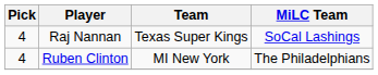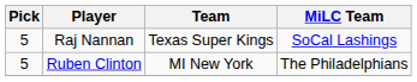 <table class="wikitable plainrowheaders" style="text-align:center;">
 <tr>
 <th scope="col">Pick</th>
 <th scope="col">Player</th>
 <th scope="col">Team</th>
 <th scope="col"><a href='#'>MiLC</a> Team</th>
 </tr>
 <tr>
-<td scope="row">4</td>
+<td scope="row">5</td>
 <td>Raj Nannan</td>
 <td>Texas Super Kings</td>
 <td><a href='#'>SoCal Lashings</a></td>
 </tr>
 <tr>
-<td scope="row">4</td>
+<td scope="row">5</td>
 <td><a href='#'>Ruben Clinton</a></td>
 <td>MI New York</td>
 <td>The Philadelphians</td>
 </tr>
 <tr>
 </tr>
 </table>
